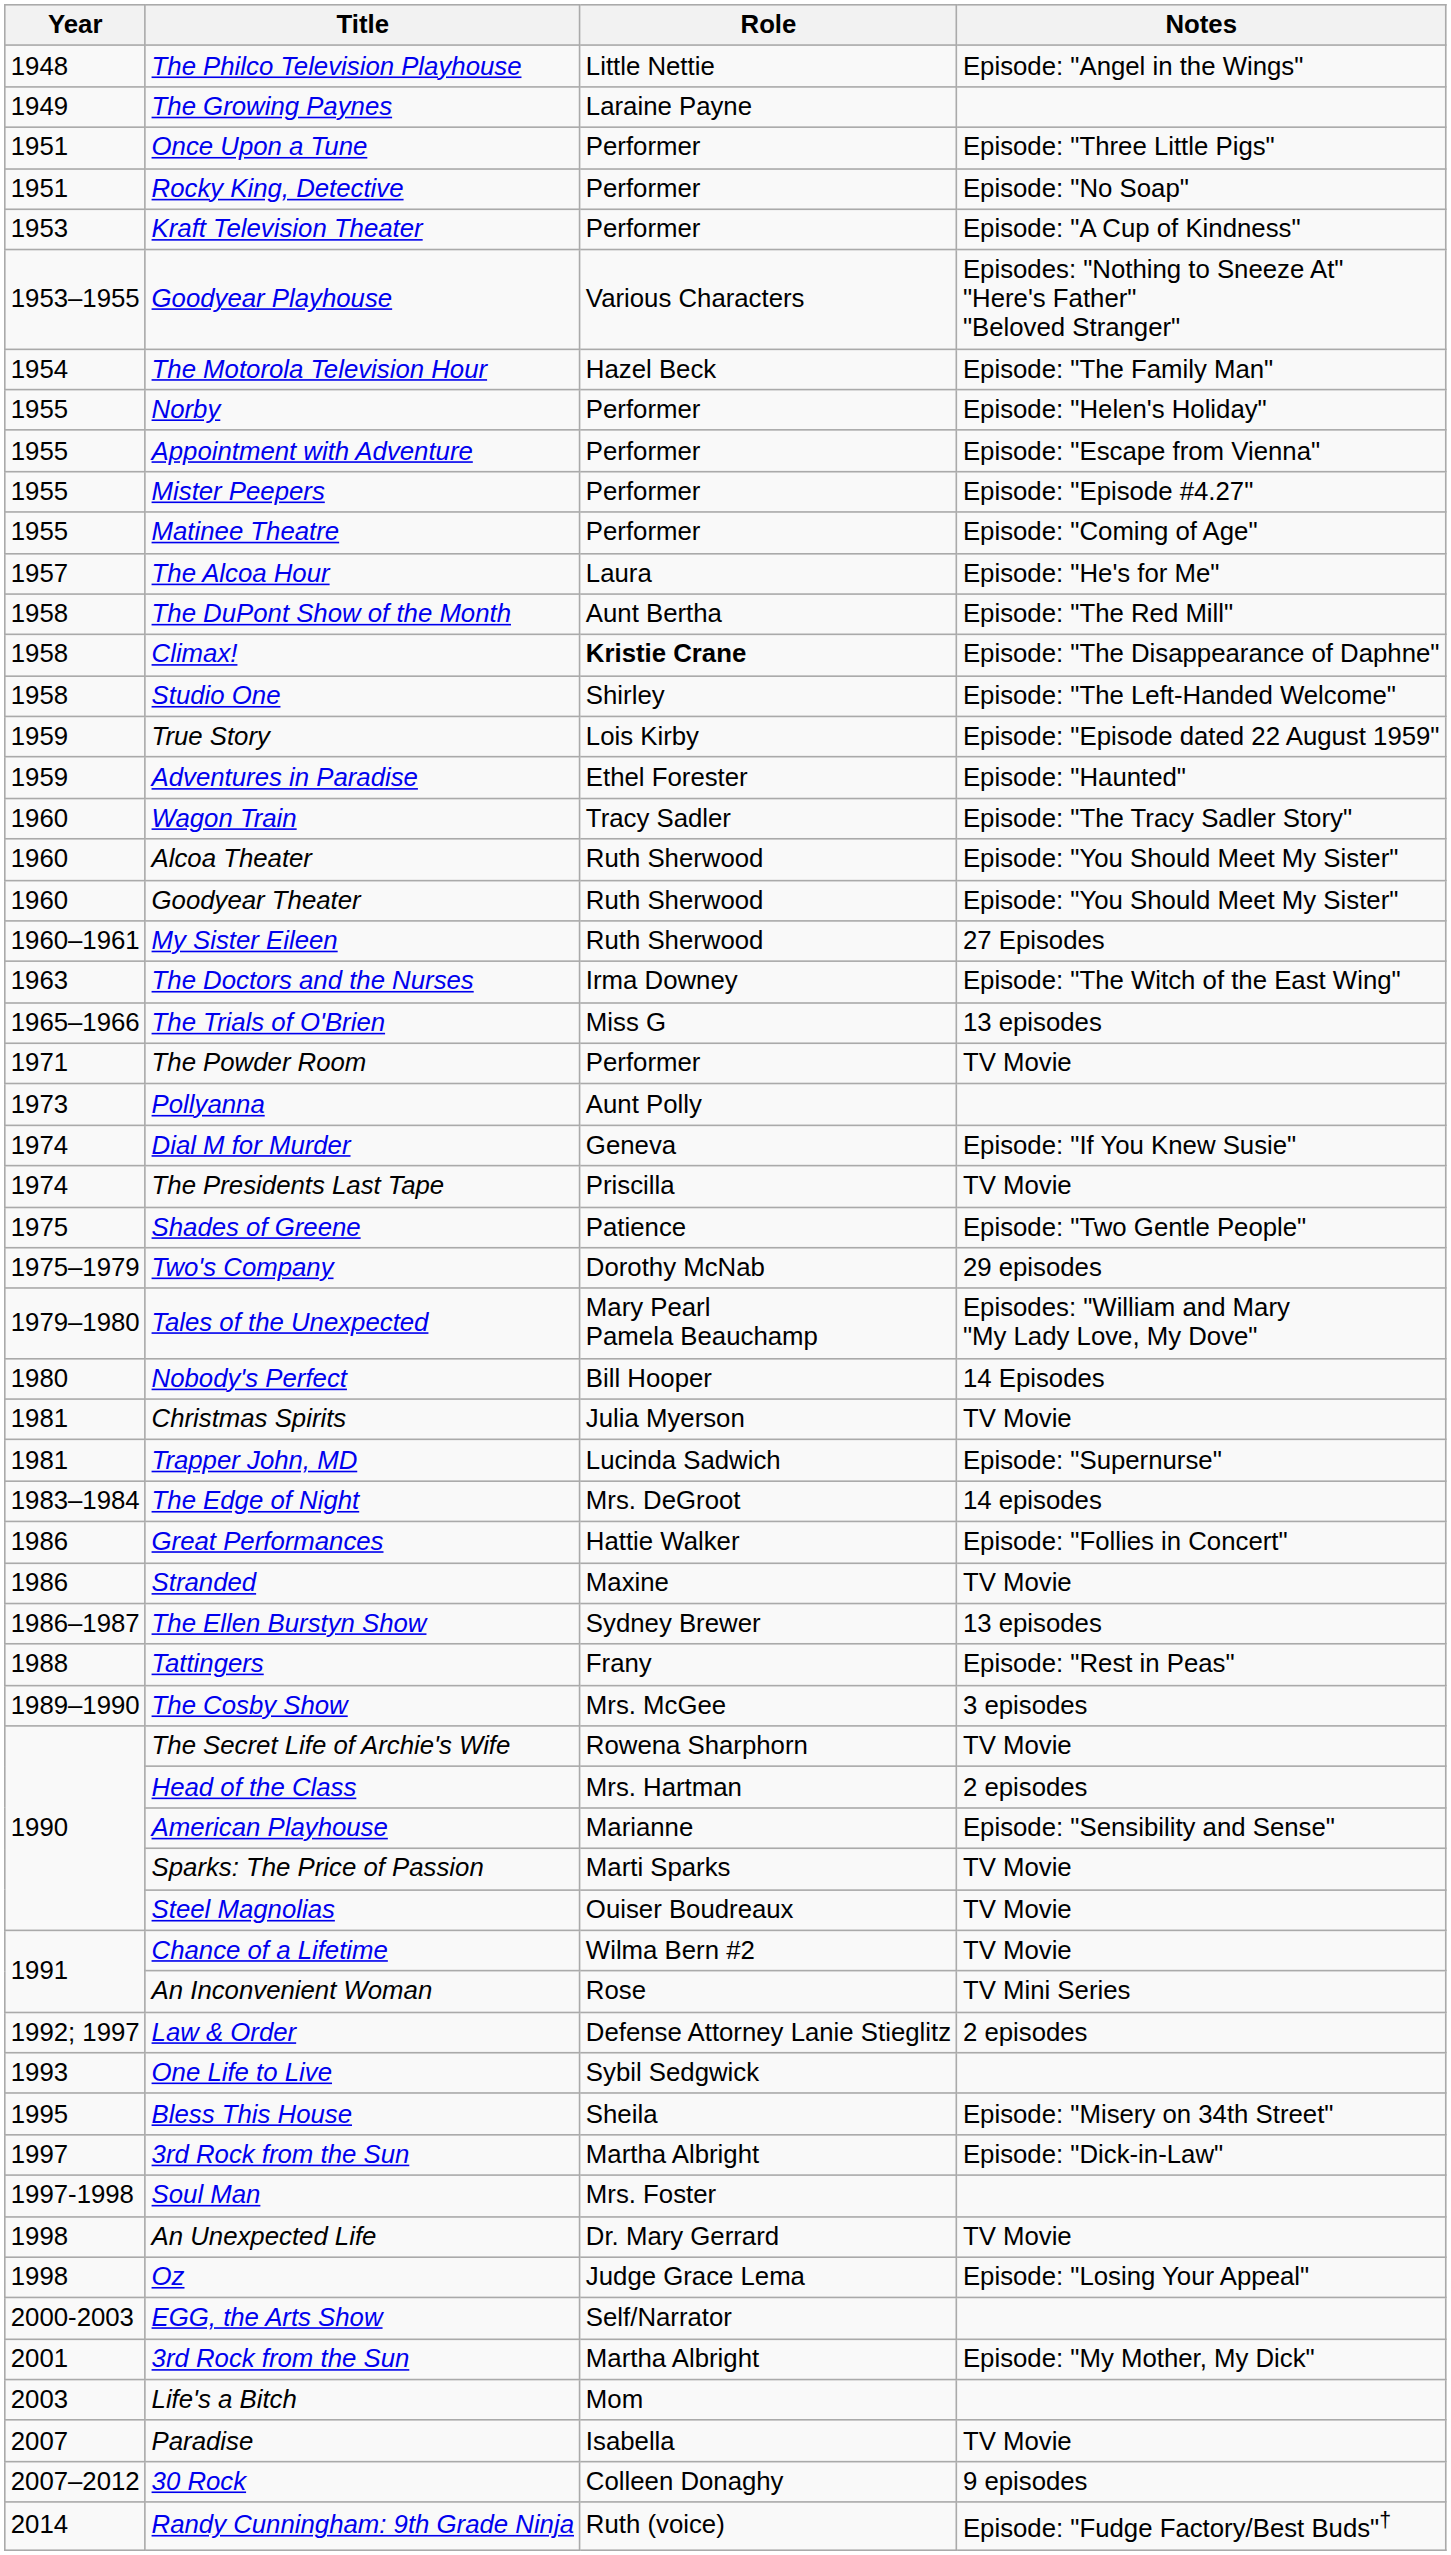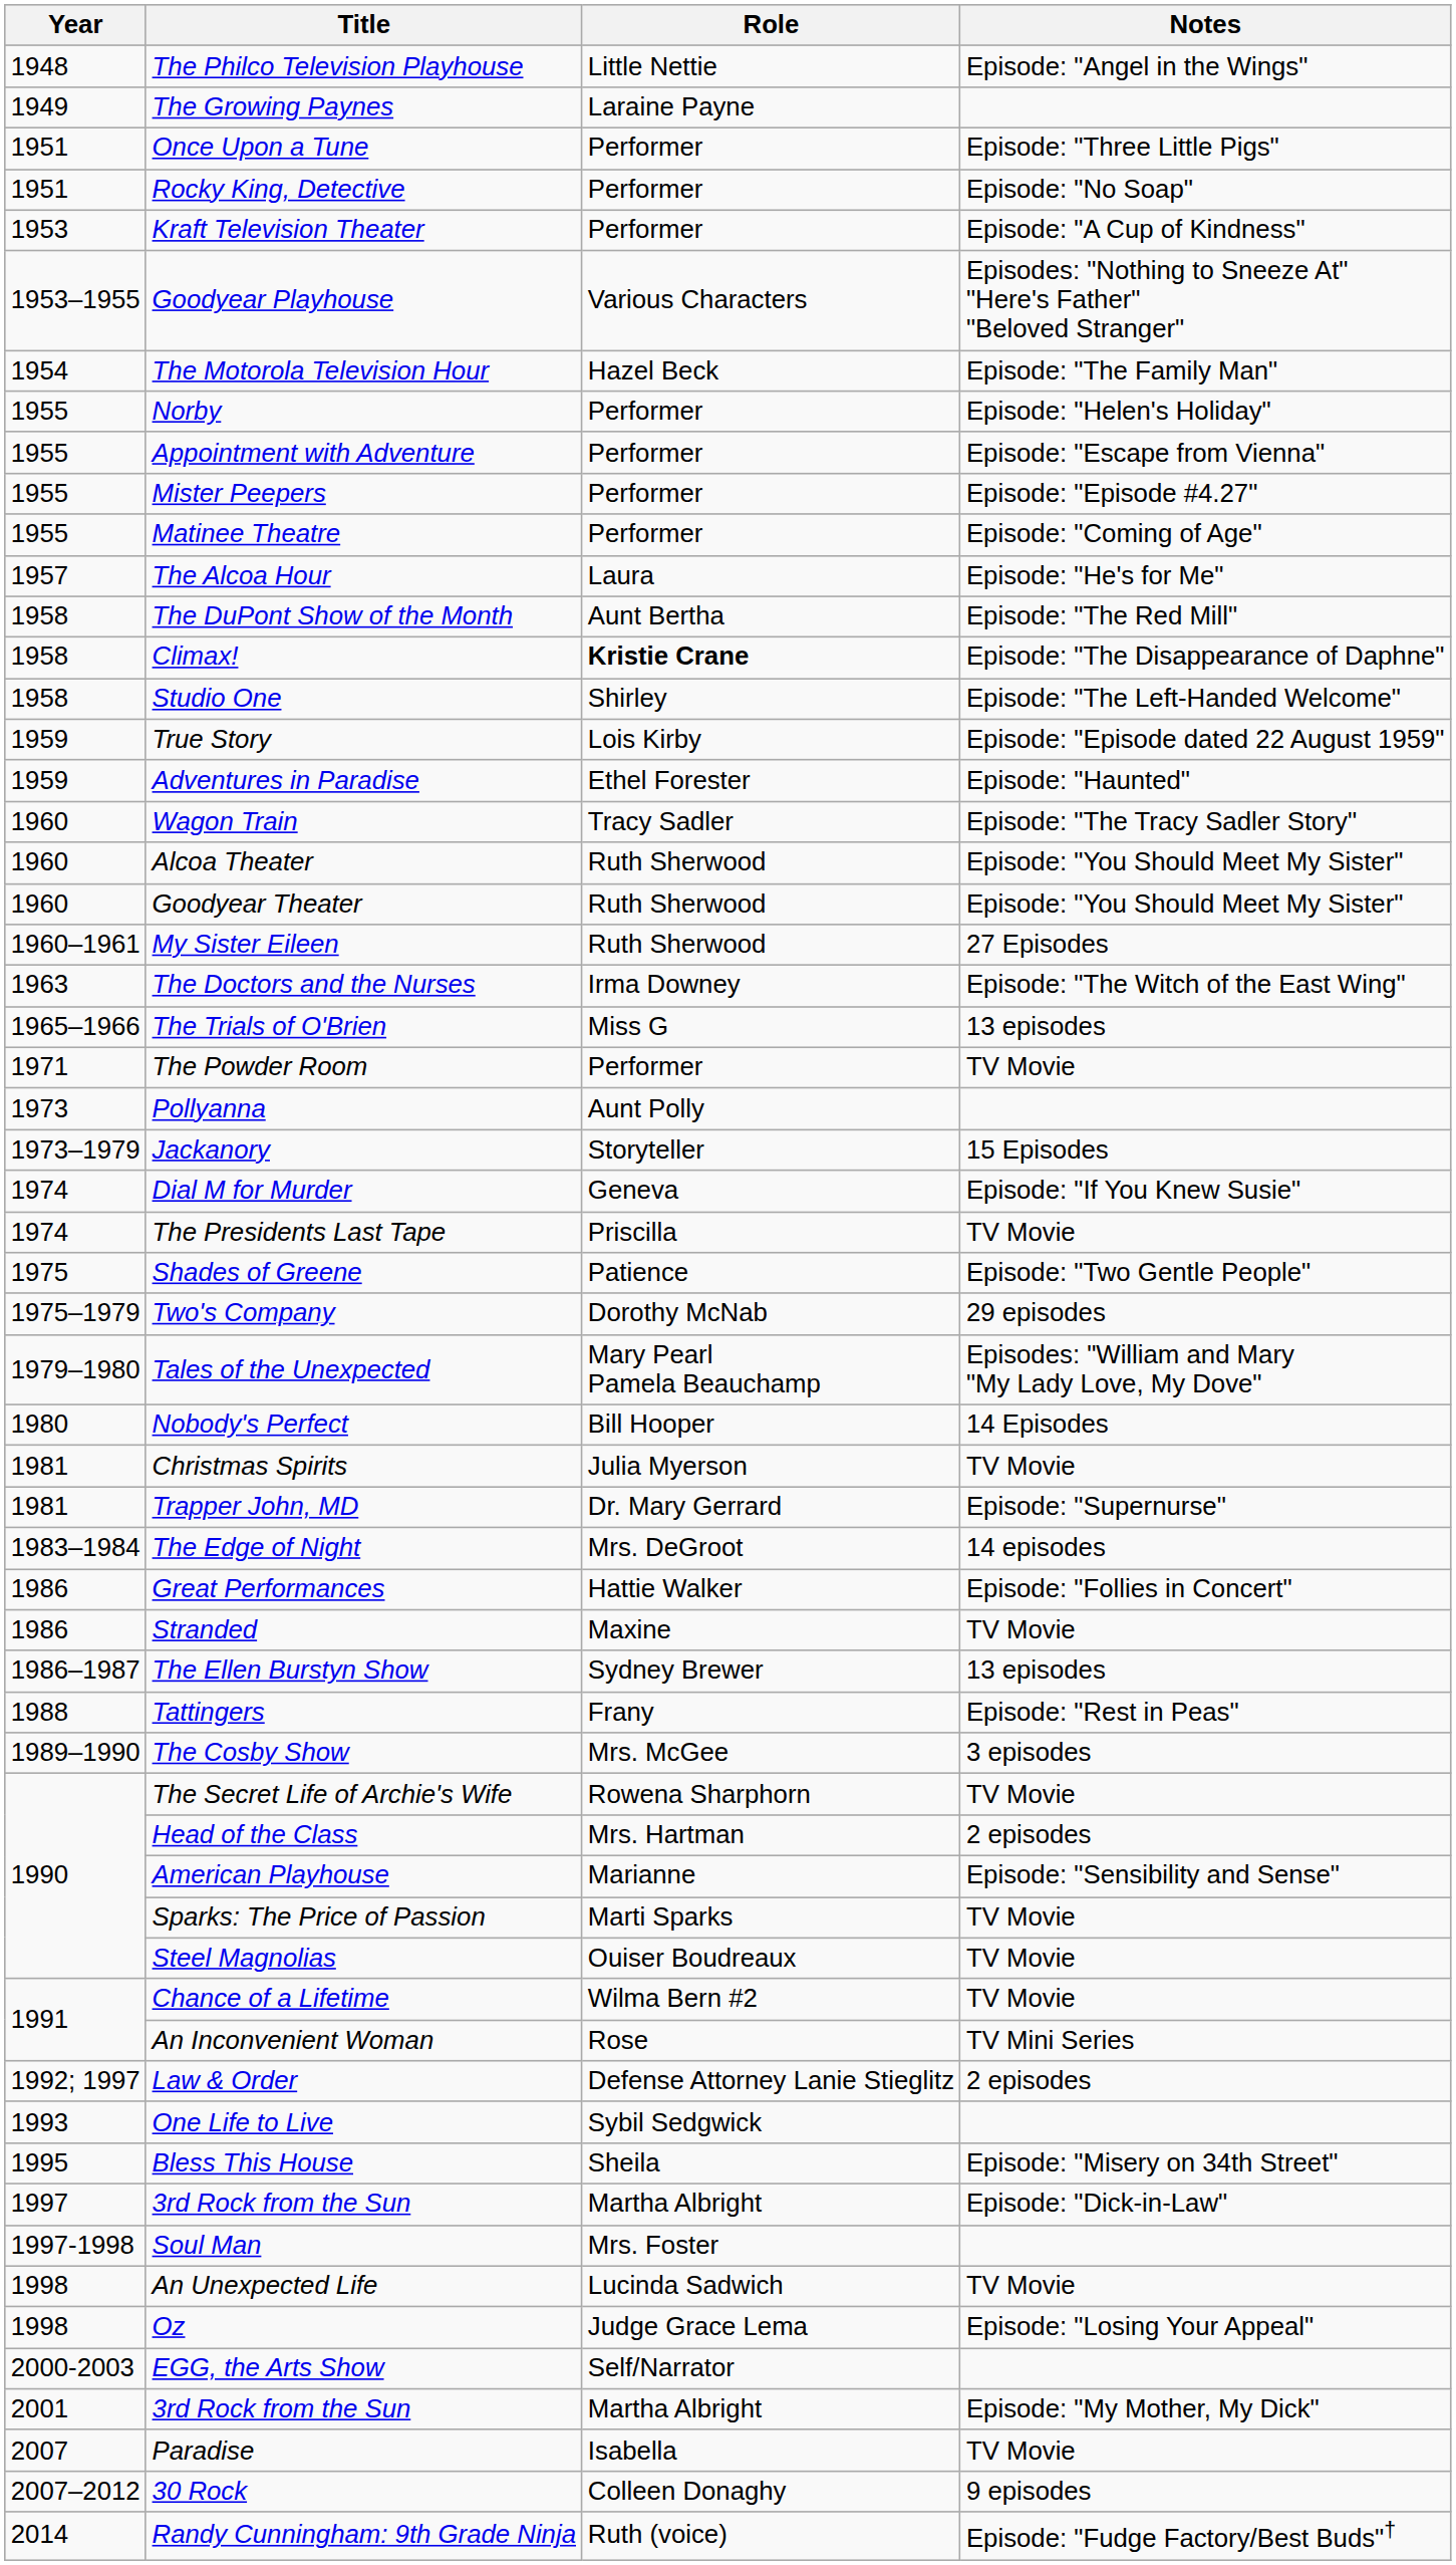 <table class="wikitable sortable">
 <tr>
 <th>Year</th>
 <th>Title</th>
 <th>Role</th>
 <th>Notes</th>
 </tr>
 <tr>
 <td>1948</td>
 <td><em><a href='#'>The Philco Television Playhouse</a></em></td>
 <td>Little Nettie</td>
 <td>Episode: "Angel in the Wings"</td>
 </tr>
 <tr>
 <td>1949</td>
 <td><em><a href='#'>The Growing Paynes</a></em></td>
 <td>Laraine Payne</td>
 <td></td>
 </tr>
 <tr>
 <td>1951</td>
 <td><em><a href='#'>Once Upon a Tune</a></em></td>
 <td>Performer</td>
 <td>Episode: "Three Little Pigs"</td>
 </tr>
 <tr>
 <td>1951</td>
 <td><em><a href='#'>Rocky King, Detective</a></em></td>
 <td>Performer</td>
 <td>Episode: "No Soap"</td>
 </tr>
 <tr>
 <td>1953</td>
 <td><em><a href='#'>Kraft Television Theater</a></em></td>
 <td>Performer</td>
 <td>Episode: "A Cup of Kindness"</td>
 </tr>
 <tr>
 <td>1953–1955</td>
 <td><em><a href='#'>Goodyear Playhouse</a></em></td>
 <td>Various Characters</td>
 <td>Episodes: "Nothing to Sneeze At"<br>"Here's Father"<br>"Beloved Stranger"</td>
 </tr>
 <tr>
 <td>1954</td>
 <td><em><a href='#'>The Motorola Television Hour</a></em></td>
 <td>Hazel Beck</td>
 <td>Episode: "The Family Man"</td>
 </tr>
 <tr>
 <td>1955</td>
 <td><em><a href='#'>Norby</a></em></td>
 <td>Performer</td>
 <td>Episode: "Helen's Holiday"</td>
 </tr>
 <tr>
 <td>1955</td>
 <td><em><a href='#'>Appointment with Adventure</a></em></td>
 <td>Performer</td>
 <td>Episode: "Escape from Vienna"</td>
 </tr>
 <tr>
 <td>1955</td>
 <td><em><a href='#'>Mister Peepers</a></em></td>
 <td>Performer</td>
 <td>Episode: "Episode #4.27"</td>
 </tr>
 <tr>
 <td>1955</td>
 <td><em><a href='#'>Matinee Theatre</a></em></td>
 <td>Performer</td>
 <td>Episode: "Coming of Age"</td>
 </tr>
 <tr>
 <td>1957</td>
 <td><em><a href='#'>The Alcoa Hour</a></em></td>
 <td>Laura</td>
 <td>Episode: "He's for Me"</td>
 </tr>
 <tr>
 <td>1958</td>
 <td><em><a href='#'>The DuPont Show of the Month</a></em></td>
 <td>Aunt Bertha</td>
 <td>Episode: "The Red Mill"</td>
 </tr>
 <tr>
 <td>1958</td>
 <td><em><a href='#'>Climax!</a></em></td>
 <td><strong>Kristie Crane</strong></td>
 <td>Episode: "The Disappearance of Daphne"</td>
 </tr>
 <tr>
 <td>1958</td>
 <td><em><a href='#'>Studio One</a></em></td>
 <td>Shirley</td>
 <td>Episode: "The Left-Handed Welcome"</td>
 </tr>
 <tr>
 <td>1959</td>
 <td><em>True Story</em></td>
 <td>Lois Kirby</td>
 <td>Episode: "Episode dated 22 August 1959"</td>
 </tr>
 <tr>
 <td>1959</td>
 <td><em><a href='#'>Adventures in Paradise</a></em></td>
 <td>Ethel Forester</td>
 <td>Episode: "Haunted"</td>
 </tr>
 <tr>
 <td>1960</td>
 <td><em><a href='#'>Wagon Train</a></em></td>
 <td>Tracy Sadler</td>
 <td>Episode: "The Tracy Sadler Story"</td>
 </tr>
 <tr>
 <td>1960</td>
 <td><em>Alcoa Theater</em></td>
 <td>Ruth Sherwood</td>
 <td>Episode: "You Should Meet My Sister"</td>
 </tr>
 <tr>
 <td>1960</td>
 <td><em>Goodyear Theater</em></td>
 <td>Ruth Sherwood</td>
 <td>Episode: "You Should Meet My Sister"</td>
 </tr>
 <tr>
 <td>1960–1961</td>
 <td><em><a href='#'>My Sister Eileen</a></em></td>
 <td>Ruth Sherwood</td>
 <td>27 Episodes</td>
 </tr>
 <tr>
 <td>1963</td>
 <td><em><a href='#'>The Doctors and the Nurses</a></em></td>
 <td>Irma Downey</td>
 <td>Episode: "The Witch of the East Wing"</td>
 </tr>
 <tr>
 <td>1965–1966</td>
 <td><em><a href='#'>The Trials of O'Brien</a></em></td>
 <td>Miss G</td>
 <td>13 episodes</td>
 </tr>
 <tr>
 <td>1971</td>
 <td><em>The Powder Room</em></td>
 <td>Performer</td>
 <td>TV Movie</td>
 </tr>
 <tr>
 <td>1973</td>
 <td><em><a href='#'>Pollyanna</a></em></td>
 <td>Aunt Polly</td>
 <td></td>
 </tr>
 <tr>
+<td>1973–1979</td>
+<td><em><a href='#'>Jackanory</a></em></td>
+<td>Storyteller</td>
+<td>15 Episodes</td>
+</tr>
+<tr>
 <td>1974</td>
 <td><em><a href='#'>Dial M for Murder</a></em></td>
 <td>Geneva</td>
 <td>Episode: "If You Knew Susie"</td>
 </tr>
 <tr>
 <td>1974</td>
 <td><em>The Presidents Last Tape</em></td>
 <td>Priscilla</td>
 <td>TV Movie</td>
 </tr>
 <tr>
 <td>1975</td>
 <td><em><a href='#'>Shades of Greene</a></em></td>
 <td>Patience</td>
 <td>Episode: "Two Gentle People"</td>
 </tr>
 <tr>
 <td>1975–1979</td>
 <td><a href='#'><em>Two's Company</em></a></td>
 <td>Dorothy McNab</td>
 <td>29 episodes</td>
 </tr>
 <tr>
 <td>1979–1980</td>
 <td><em><a href='#'>Tales of the Unexpected</a></em></td>
 <td>Mary Pearl<br>Pamela Beauchamp</td>
 <td>Episodes: "William and Mary<br> "My Lady Love, My Dove"</td>
 </tr>
 <tr>
 <td>1980</td>
 <td><em><a href='#'>Nobody's Perfect</a></em></td>
 <td>Bill Hooper</td>
 <td>14 Episodes</td>
 </tr>
 <tr>
 <td>1981</td>
 <td><em>Christmas Spirits</em></td>
 <td>Julia Myerson</td>
 <td>TV Movie</td>
 </tr>
 <tr>
 <td>1981</td>
 <td><em><a href='#'>Trapper John, MD</a></em></td>
-<td>Lucinda Sadwich</td>
+<td>Dr. Mary Gerrard</td>
 <td>Episode: "Supernurse"</td>
 </tr>
 <tr>
 <td>1983–1984</td>
 <td><em><a href='#'>The Edge of Night</a></em></td>
 <td>Mrs. DeGroot</td>
 <td>14 episodes</td>
 </tr>
 <tr>
 <td>1986</td>
 <td><em><a href='#'>Great Performances</a></em></td>
 <td>Hattie Walker</td>
 <td>Episode: "Follies in Concert"</td>
 </tr>
 <tr>
 <td>1986</td>
 <td><em><a href='#'>Stranded</a></em></td>
 <td>Maxine</td>
 <td>TV Movie</td>
 </tr>
 <tr>
 <td>1986–1987</td>
 <td><em><a href='#'>The Ellen Burstyn Show</a></em></td>
 <td>Sydney Brewer</td>
 <td>13 episodes</td>
 </tr>
 <tr>
 <td>1988</td>
 <td><em><a href='#'>Tattingers</a></em></td>
 <td>Frany</td>
 <td>Episode: "Rest in Peas"</td>
 </tr>
 <tr>
 <td>1989–1990</td>
 <td><em><a href='#'>The Cosby Show</a></em></td>
 <td>Mrs. McGee</td>
 <td>3 episodes</td>
 </tr>
 <tr>
 <td rowspan=5>1990</td>
 <td><em>The Secret Life of Archie's Wife</em></td>
 <td>Rowena Sharphorn</td>
 <td>TV Movie</td>
 </tr>
 <tr>
 <td><em><a href='#'>Head of the Class</a></em></td>
 <td>Mrs. Hartman</td>
 <td>2 episodes</td>
 </tr>
 <tr>
 <td><em><a href='#'>American Playhouse</a></em></td>
 <td>Marianne</td>
 <td>Episode: "Sensibility and Sense"</td>
 </tr>
 <tr>
 <td><em>Sparks: The Price of Passion</em></td>
 <td>Marti Sparks</td>
 <td>TV Movie</td>
 </tr>
 <tr>
 <td><em><a href='#'>Steel Magnolias</a></em></td>
 <td>Ouiser Boudreaux</td>
 <td>TV Movie</td>
 </tr>
 <tr>
 <td rowspan=2>1991</td>
 <td><em><a href='#'>Chance of a Lifetime</a></em></td>
 <td>Wilma Bern #2</td>
 <td>TV Movie</td>
 </tr>
 <tr>
 <td><em>An Inconvenient Woman</em></td>
 <td>Rose</td>
 <td>TV Mini Series</td>
 </tr>
 <tr>
 <td>1992; 1997</td>
 <td><em><a href='#'>Law & Order</a></em></td>
 <td>Defense Attorney Lanie Stieglitz</td>
 <td>2 episodes</td>
 </tr>
 <tr>
 <td>1993</td>
 <td><em><a href='#'>One Life to Live</a></em></td>
 <td>Sybil Sedgwick</td>
 <td></td>
 </tr>
 <tr>
 <td>1995</td>
 <td><a href='#'><em>Bless This House</em></a></td>
 <td>Sheila</td>
 <td>Episode: "Misery on 34th Street"</td>
 </tr>
 <tr>
 <td>1997</td>
 <td><em><a href='#'>3rd Rock from the Sun</a></em></td>
 <td>Martha Albright</td>
 <td>Episode: "Dick-in-Law"</td>
 </tr>
 <tr>
 <td>1997-1998</td>
 <td><a href='#'><em>Soul Man</em></a></td>
 <td>Mrs. Foster</td>
 <td></td>
 </tr>
 <tr>
 <td>1998</td>
 <td><em>An Unexpected Life</em></td>
-<td>Dr. Mary Gerrard</td>
+<td>Lucinda Sadwich</td>
 <td>TV Movie</td>
 </tr>
 <tr>
 <td>1998</td>
 <td><a href='#'><em>Oz</em></a></td>
 <td>Judge Grace Lema</td>
 <td>Episode: "Losing Your Appeal"</td>
 </tr>
 <tr>
 <td>2000-2003</td>
 <td><em><a href='#'>EGG, the Arts Show</a></em></td>
 <td>Self/Narrator</td>
 <td></td>
 </tr>
 <tr>
 <td>2001</td>
 <td><em><a href='#'>3rd Rock from the Sun</a></em></td>
 <td>Martha Albright</td>
 <td>Episode: "My Mother, My Dick"</td>
 </tr>
 <tr>
-<td>2003</td>
-<td><em>Life's a Bitch</em></td>
-<td>Mom</td>
-<td></td>
-</tr>
-<tr>
 <td>2007</td>
 <td><em>Paradise</em></td>
 <td>Isabella</td>
 <td>TV Movie</td>
 </tr>
 <tr>
 <td>2007–2012</td>
 <td><em><a href='#'>30 Rock</a></em></td>
 <td>Colleen Donaghy</td>
 <td>9 episodes</td>
 </tr>
 <tr>
 <td>2014</td>
 <td><em><a href='#'>Randy Cunningham: 9th Grade Ninja</a></em></td>
 <td>Ruth (voice)</td>
 <td>Episode: "Fudge Factory/Best Buds"<sup>†</sup></td>
 </tr>
 </table>
